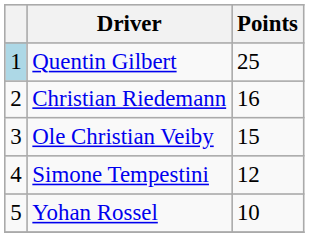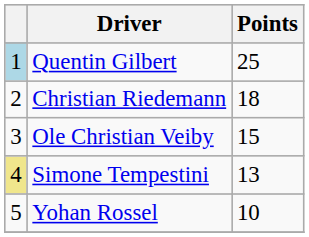 <table class="wikitable" style="font-size: 90%;">
 <tr>
 <th></th>
 <th>Driver</th>
 <th>Points</th>
 </tr>
 <tr>
 <td align="center" style="background: lightblue;">1</td>
 <td> <a href='#'>Quentin Gilbert</a></td>
 <td align="left">25</td>
 </tr>
 <tr>
 <td align="center">2</td>
 <td> <a href='#'>Christian Riedemann</a></td>
-<td align="left">16</td>
+<td align="left">18</td>
 </tr>
 <tr>
 <td align="center">3</td>
 <td> <a href='#'>Ole Christian Veiby</a></td>
 <td align="left">15</td>
 </tr>
 <tr>
-<td align="center">4</td>
+<td align="center" style="background: khaki;">4</td>
 <td> <a href='#'>Simone Tempestini</a></td>
-<td align="left">12</td>
+<td align="left">13</td>
 </tr>
 <tr>
 <td align="center">5</td>
 <td> <a href='#'>Yohan Rossel</a></td>
 <td align="left">10</td>
 </tr>
 <tr>
 </tr>
 </table>
